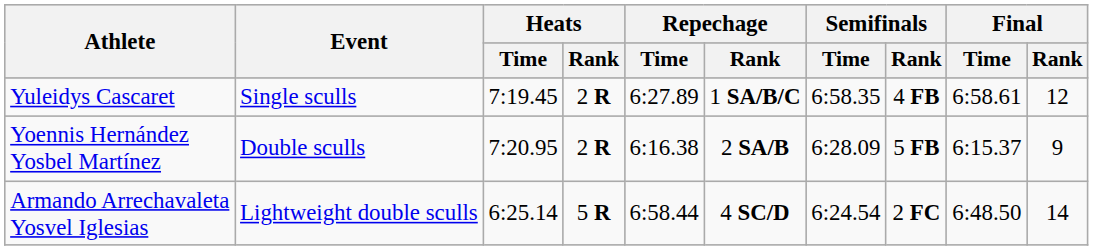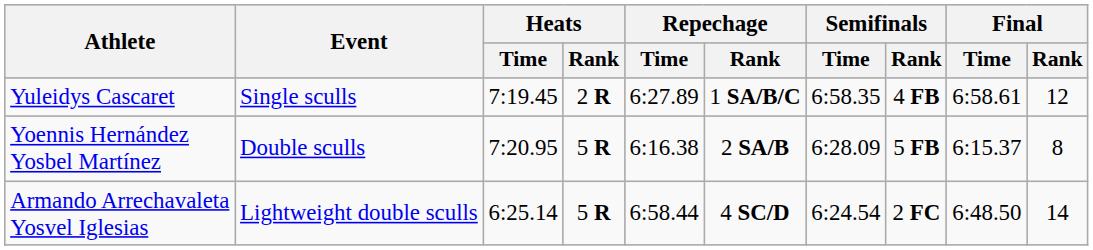 <table class="wikitable" style="font-size:90%;">
 <tr>
 <th rowspan="2">Athlete</th>
 <th rowspan="2">Event</th>
 <th colspan="2">Heats</th>
 <th colspan="2">Repechage</th>
 <th colspan="2">Semifinals</th>
 <th colspan="2">Final</th>
 </tr>
 <tr style="font-size:95%">
 <th>Time</th>
 <th>Rank</th>
 <th>Time</th>
 <th>Rank</th>
 <th>Time</th>
 <th>Rank</th>
 <th>Time</th>
 <th>Rank</th>
 </tr>
 <tr align=center>
 <td align=left><a href='#'>Yuleidys Cascaret</a></td>
 <td align=left><a href='#'>Single sculls</a></td>
 <td>7:19.45</td>
 <td>2 <strong>R</strong></td>
 <td>6:27.89</td>
 <td>1 <strong>SA/B/C</strong></td>
 <td>6:58.35</td>
 <td>4 <strong>FB</strong></td>
 <td>6:58.61</td>
 <td>12</td>
 </tr>
 <tr align=center>
 <td align=left><a href='#'>Yoennis Hernández</a><br><a href='#'>Yosbel Martínez</a></td>
 <td align=left><a href='#'>Double sculls</a></td>
 <td>7:20.95</td>
-<td>2 <strong>R</strong></td>
+<td>5 <strong>R</strong></td>
 <td>6:16.38</td>
 <td>2 <strong>SA/B</strong></td>
 <td>6:28.09</td>
 <td>5 <strong>FB</strong></td>
 <td>6:15.37</td>
-<td>9</td>
+<td>8</td>
 </tr>
 <tr align=center>
 <td align=left><a href='#'>Armando Arrechavaleta</a><br><a href='#'>Yosvel Iglesias</a></td>
 <td align=left><a href='#'>Lightweight double sculls</a></td>
 <td>6:25.14</td>
 <td>5 <strong>R</strong></td>
 <td>6:58.44</td>
 <td>4 <strong>SC/D</strong></td>
 <td>6:24.54</td>
 <td>2 <strong>FC</strong></td>
 <td>6:48.50</td>
 <td>14</td>
 </tr>
 </table>
